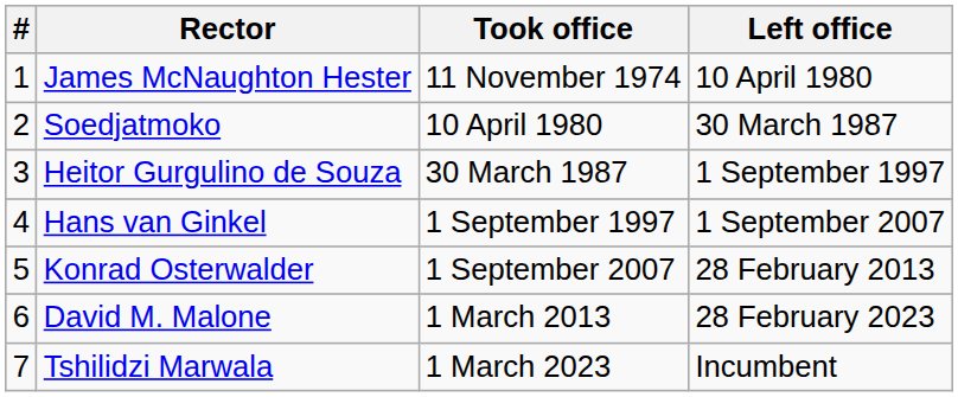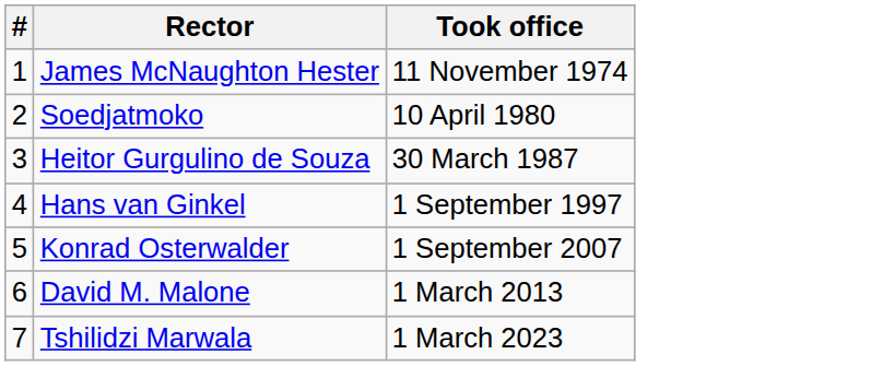 <table class="wikitable sortable">
 <tr>
 <th>#</th>
 <th>Rector</th>
 <th>Took office</th>
-<th>Left office</th>
 </tr>
 <tr>
 <td>1</td>
 <td><a href='#'>James McNaughton Hester</a></td>
 <td>11 November 1974</td>
-<td>10 April 1980</td>
 </tr>
 <tr>
 <td>2</td>
 <td><a href='#'>Soedjatmoko</a></td>
 <td>10 April 1980</td>
-<td>30 March 1987</td>
 </tr>
 <tr>
 <td>3</td>
 <td><a href='#'>Heitor Gurgulino de Souza</a></td>
 <td>30 March 1987</td>
-<td>1 September 1997</td>
 </tr>
 <tr>
 <td>4</td>
 <td><a href='#'>Hans van Ginkel</a></td>
 <td>1 September 1997</td>
-<td>1 September 2007</td>
 </tr>
 <tr>
 <td>5</td>
 <td><a href='#'>Konrad Osterwalder</a></td>
 <td>1 September 2007</td>
-<td>28 February 2013</td>
 </tr>
 <tr>
 <td>6</td>
 <td><a href='#'>David M. Malone</a></td>
 <td>1 March 2013</td>
-<td>28 February 2023</td>
 </tr>
 <tr>
 <td>7</td>
 <td><a href='#'>Tshilidzi Marwala</a></td>
 <td>1 March 2023</td>
-<td>Incumbent</td>
 </tr>
 </table>
